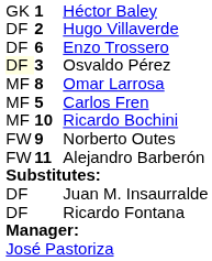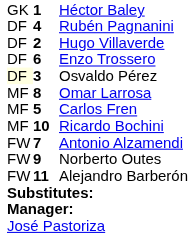 <table style="font-size:90%; margin:0.2em auto;" cellspacing="0" cellpadding="0">
 <tr>
 <th width="25"></th>
 <th width="25"></th>
 </tr>
 <tr>
 <td>GK</td>
 <td><strong>1</strong></td>
 <td> <a href='#'>Héctor Baley</a></td>
+</tr>
+<tr>
+<td>DF</td>
+<td><strong>4</strong></td>
+<td> <a href='#'>Rubén Pagnanini</a></td>
+<td></td>
+<td></td>
 </tr>
 <tr>
 <td>DF</td>
 <td><strong>2</strong></td>
 <td> <a href='#'>Hugo Villaverde</a></td>
 </tr>
 <tr>
 <td>DF</td>
 <td><strong>6</strong></td>
 <td> <a href='#'>Enzo Trossero</a></td>
 </tr>
 <tr>
 <td style="background: lightyellow;">DF</td>
 <td><strong>3</strong></td>
 <td> Osvaldo Pérez</td>
 </tr>
 <tr>
 <td>MF</td>
 <td><strong>8</strong></td>
 <td> <a href='#'>Omar Larrosa</a></td>
 </tr>
 <tr>
 <td>MF</td>
 <td><strong>5</strong></td>
 <td> <a href='#'>Carlos Fren</a></td>
 </tr>
 <tr>
 <td>MF</td>
 <td><strong>10</strong></td>
 <td> <a href='#'>Ricardo Bochini</a></td>
 </tr>
 <tr>
 <td>FW</td>
+<td><strong>7</strong></td>
+<td> <a href='#'>Antonio Alzamendi</a></td>
+<td></td>
+<td></td>
+</tr>
+<tr>
+<td>FW</td>
 <td><strong>9</strong></td>
 <td> Norberto Outes</td>
 </tr>
 <tr>
 <td>FW</td>
 <td><strong>11</strong></td>
 <td> Alejandro Barberón</td>
 </tr>
 <tr>
 <td colspan=3><strong>Substitutes:</strong></td>
 </tr>
 <tr>
-<td>DF</td>
-<td></td>
-<td> Juan M. Insaurralde</td>
-<td></td>
-<td></td>
-</tr>
-<tr>
-<td>DF</td>
-<td></td>
-<td> Ricardo Fontana</td>
-<td></td>
-<td></td>
-</tr>
-<tr>
 <td colspan=3><strong>Manager:</strong></td>
 </tr>
 <tr>
 <td colspan=4> <a href='#'>José Pastoriza</a></td>
 </tr>
 </table>
